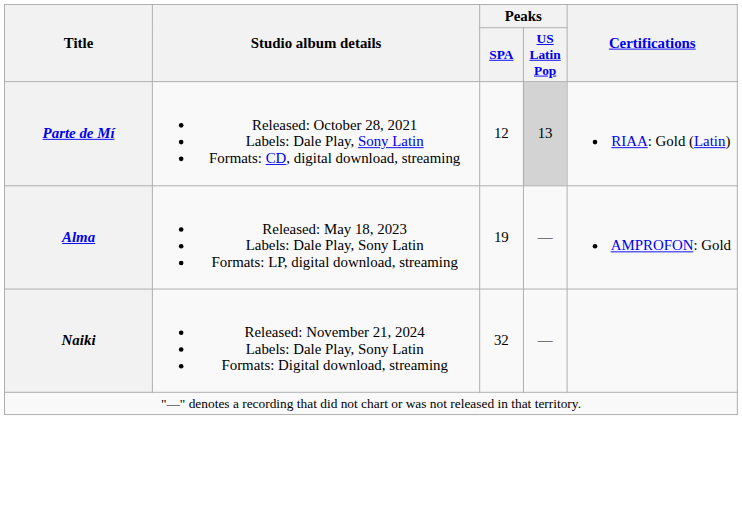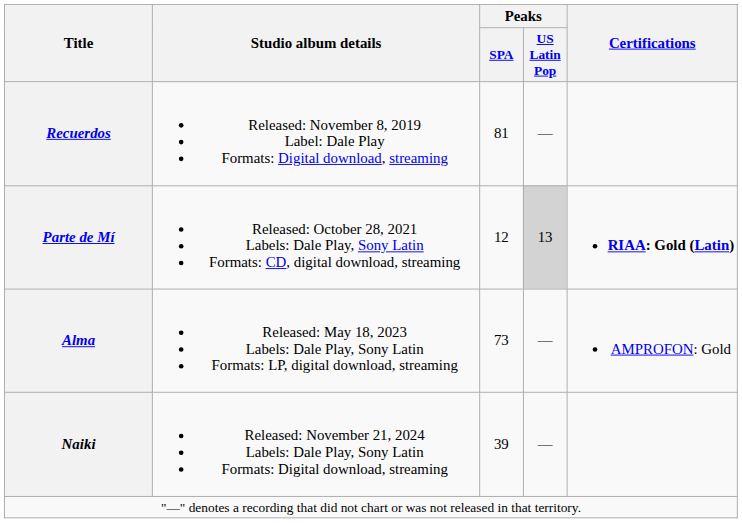 <table class="wikitable plainrowheaders" style="text-align:center;">
 <tr>
 <th scope="col" rowspan="2" style="width:9.5em;">Title</th>
 <th scope="col" rowspan="2" style="width:21.5em;">Studio album details</th>
 <th scope="col" colspan="2">Peaks</th>
 <th scope="col" rowspan="2" style="width:11em;"><a href='#'>Certifications</a></th>
 </tr>
 <tr>
 <th scope="col" style="width:2.8em;font-size:90%;"><a href='#'>SPA</a><br></th>
 <th scope="col" style="width:2.8em;font-size:90%;"><a href='#'>US<br>Latin<br>Pop</a><br></th>
 </tr>
 <tr>
+<th scope="row"><em><a href='#'>Recuerdos</a></em></th>
+<td><br><ul><li>Released: November 8, 2019</li><li>Label: Dale Play</li><li>Formats: <a href='#'>Digital download</a>, <a href='#'>streaming</a></li></ul></td>
+<td>81</td>
+<td>—</td>
+<td></td>
+</tr>
+<tr>
 <th scope="row"><em><a href='#'>Parte de Mí</a></em></th>
 <td><br><ul><li>Released: October 28, 2021</li><li>Labels: Dale Play, <a href='#'>Sony Latin</a></li><li>Formats: <a href='#'>CD</a>, digital download, streaming</li></ul></td>
 <td>12</td>
 <td style="background: lightgrey;">13</td>
-<td><br><ul><li><a href='#'>RIAA</a>: Gold <span>(<a href='#'>Latin</a>)</span></li></ul></td>
+<td><strong><br><ul><li><a href='#'>RIAA</a>: Gold <span>(<a href='#'>Latin</a>)</span></li></ul></strong></td>
 </tr>
 <tr>
 <th scope="row"><em><a href='#'>Alma</a></em></th>
 <td><br><ul><li>Released: May 18, 2023</li><li>Labels: Dale Play, Sony Latin</li><li>Formats: LP, digital download, streaming</li></ul></td>
-<td>19</td>
+<td>73</td>
 <td>—</td>
 <td><br><ul><li><a href='#'>AMPROFON</a>: Gold</li></ul></td>
 </tr>
 <tr>
 <th scope="row"><em>Naiki</em></th>
 <td><br><ul><li>Released: November 21, 2024</li><li>Labels: Dale Play, Sony Latin</li><li>Formats: Digital download, streaming</li></ul></td>
-<td>32</td>
+<td>39</td>
 <td>—</td>
 <td></td>
 </tr>
 <tr>
 <td colspan="5" style="font-size:90%">"—" denotes a recording that did not chart or was not released in that territory.</td>
 </tr>
 </table>
